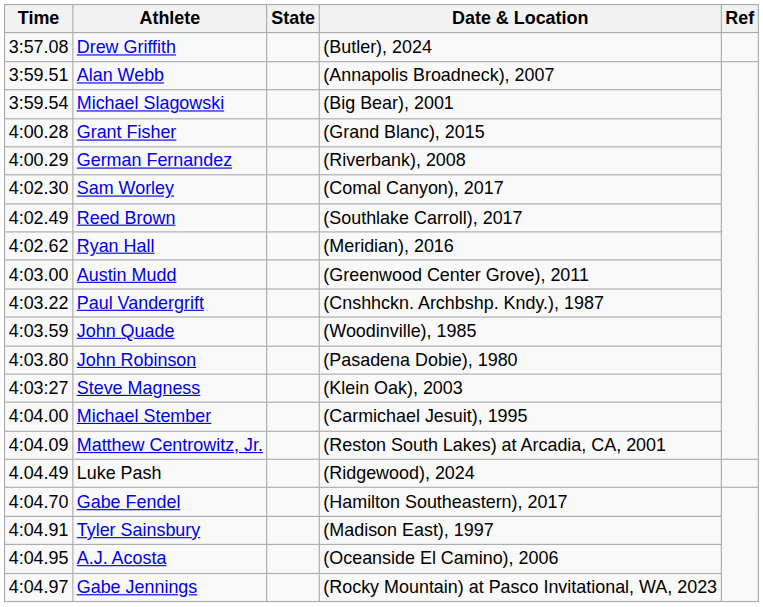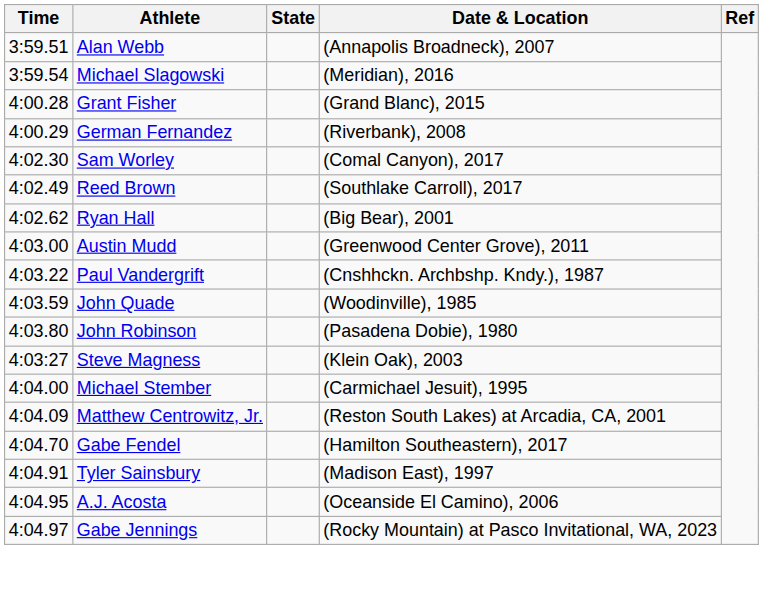 <table class="wikitable">
 <tr>
 <th>Time</th>
 <th>Athlete</th>
 <th>State</th>
 <th>Date & Location</th>
 <th>Ref</th>
-</tr>
-<tr>
-<td>3:57.08</td>
-<td><a href='#'>Drew Griffith</a></td>
-<td></td>
-<td>(Butler), 2024</td>
-<td></td>
 </tr>
 <tr>
 <td>3:59.51</td>
 <td><a href='#'>Alan Webb</a></td>
 <td></td>
 <td>(Annapolis Broadneck), 2007</td>
 </tr>
 <tr>
 <td>3:59.54</td>
 <td><a href='#'>Michael Slagowski</a></td>
 <td></td>
-<td>(Big Bear), 2001</td>
+<td>(Meridian), 2016</td>
 </tr>
 <tr>
 <td>4:00.28</td>
 <td><a href='#'>Grant Fisher</a></td>
 <td></td>
 <td>(Grand Blanc), 2015</td>
 </tr>
 <tr>
 <td>4:00.29</td>
 <td><a href='#'>German Fernandez</a></td>
 <td></td>
 <td>(Riverbank), 2008</td>
 </tr>
 <tr>
 <td>4:02.30</td>
 <td><a href='#'>Sam Worley</a></td>
 <td></td>
 <td>(Comal Canyon), 2017</td>
 </tr>
 <tr>
 <td>4:02.49</td>
 <td><a href='#'>Reed Brown</a></td>
 <td></td>
 <td>(Southlake Carroll), 2017</td>
 </tr>
 <tr>
 <td>4:02.62</td>
 <td><a href='#'>Ryan Hall</a></td>
 <td></td>
-<td>(Meridian), 2016</td>
+<td>(Big Bear), 2001</td>
 </tr>
 <tr>
 <td>4:03.00</td>
 <td><a href='#'>Austin Mudd</a></td>
 <td></td>
 <td>(Greenwood Center Grove), 2011</td>
 </tr>
 <tr>
 <td>4:03.22</td>
 <td><a href='#'>Paul Vandergrift</a></td>
 <td></td>
 <td>(Cnshhckn. Archbshp. Kndy.), 1987</td>
 </tr>
 <tr>
 <td>4:03.59</td>
 <td><a href='#'>John Quade</a></td>
 <td></td>
 <td>(Woodinville), 1985</td>
 </tr>
 <tr>
 <td>4:03.80</td>
 <td><a href='#'>John Robinson</a></td>
 <td></td>
 <td>(Pasadena Dobie), 1980</td>
 </tr>
 <tr>
 <td>4:03:27</td>
 <td><a href='#'>Steve Magness</a></td>
 <td></td>
 <td>(Klein Oak), 2003</td>
 </tr>
 <tr>
 <td>4:04.00</td>
 <td><a href='#'>Michael Stember</a></td>
 <td></td>
 <td>(Carmichael Jesuit), 1995</td>
 </tr>
 <tr>
 <td>4:04.09</td>
 <td><a href='#'>Matthew Centrowitz, Jr.</a></td>
 <td></td>
 <td>(Reston South Lakes) at Arcadia, CA, 2001</td>
 </tr>
 <tr>
-<td>4.04.49</td>
-<td>Luke Pash</td>
-<td></td>
-<td>(Ridgewood), 2024</td>
-<td></td>
-</tr>
-<tr>
 <td>4:04.70</td>
 <td><a href='#'>Gabe Fendel</a></td>
 <td></td>
 <td>(Hamilton Southeastern), 2017</td>
 </tr>
 <tr>
 <td>4:04.91</td>
 <td><a href='#'>Tyler Sainsbury</a></td>
 <td></td>
 <td>(Madison East), 1997</td>
 </tr>
 <tr>
 <td>4:04.95</td>
 <td><a href='#'>A.J. Acosta</a></td>
 <td></td>
 <td>(Oceanside El Camino), 2006</td>
 </tr>
 <tr>
 <td>4:04.97</td>
 <td><a href='#'>Gabe Jennings</a></td>
 <td></td>
 <td>(Rocky Mountain) at Pasco Invitational, WA, 2023</td>
 </tr>
 </table>
